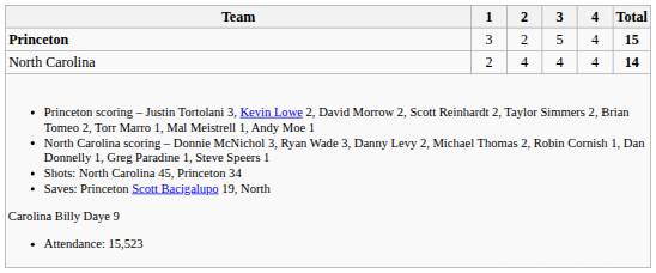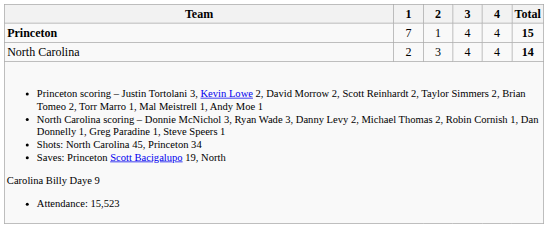 <table class="wikitable" style="text-align:center; max-width:45em">
 <tr>
 <th>Team</th>
 <th style="width:2em">1</th>
 <th style="width:2em">2</th>
 <th style="width:2em">3</th>
 <th style="width:2em">4</th>
 <th style="width:2em">Total</th>
 </tr>
 <tr>
 <td style="text-align:left"><strong>Princeton</strong></td>
-<td>3</td>
-<td>2</td>
-<td>5</td>
+<td>7</td>
+<td>1</td>
+<td>4</td>
 <td>4</td>
 <td><strong>15</strong></td>
 </tr>
 <tr>
 <td style="text-align:left">North Carolina</td>
 <td>2</td>
-<td>4</td>
+<td>3</td>
 <td>4</td>
 <td>4</td>
 <td><strong>14</strong></td>
 </tr>
 <tr>
 <td colspan=8 style="text-align:left; font-size:88%;"><br><ul><li>Princeton scoring – Justin Tortolani 3, <a href='#'>Kevin Lowe</a> 2, David Morrow 2, Scott Reinhardt 2, Taylor Simmers 2, Brian Tomeo 2, Torr Marro 1, Mal Meistrell 1, Andy Moe 1</li><li>North Carolina scoring – Donnie McNichol 3, Ryan Wade 3, Danny Levy 2, Michael Thomas 2, Robin Cornish 1, Dan Donnelly 1, Greg Paradine 1, Steve Speers 1</li><li>Shots: North Carolina 45, Princeton 34</li><li>Saves: Princeton <a href='#'>Scott Bacigalupo</a> 19, North</li></ul>Carolina Billy Daye 9<ul><li>Attendance: 15,523</li></ul></td>
 </tr>
 </table>
